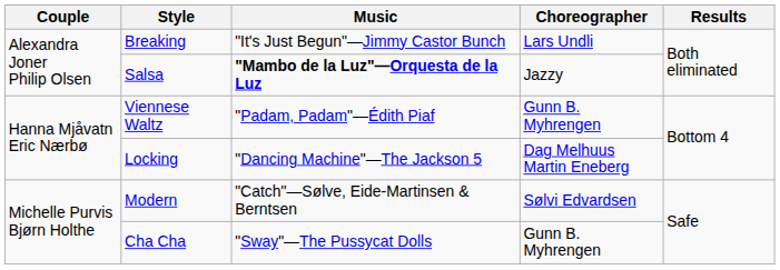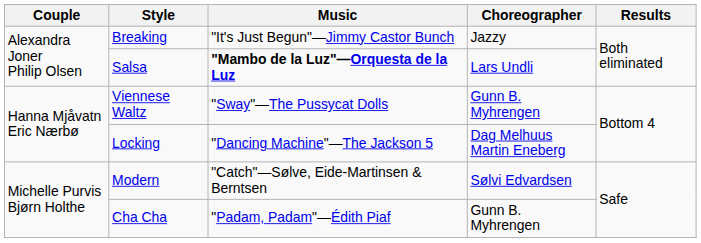 <table class="wikitable" width="90%">
 <tr>
 <th>Couple</th>
 <th>Style</th>
 <th>Music</th>
 <th>Choreographer</th>
 <th>Results</th>
 </tr>
 <tr>
 <td rowspan="2">Alexandra Joner<br>Philip Olsen</td>
 <td><a href='#'>Breaking</a></td>
 <td>"It's Just Begun"—<a href='#'>Jimmy Castor Bunch</a></td>
-<td><a href='#'>Lars Undli</a></td>
+<td>Jazzy</td>
 <td rowspan="2">Both eliminated</td>
 </tr>
 <tr>
 <td><a href='#'>Salsa</a></td>
 <td><strong>"Mambo de la Luz"—<a href='#'>Orquesta de la Luz</a></strong></td>
-<td>Jazzy</td>
+<td><a href='#'>Lars Undli</a></td>
 </tr>
 <tr>
 <td rowspan="2">Hanna Mjåvatn<br>Eric Nærbø</td>
 <td><a href='#'>Viennese Waltz</a></td>
-<td>"<a href='#'>Padam, Padam</a>"—<a href='#'>Édith Piaf</a></td>
+<td>"<a href='#'>Sway</a>"—<a href='#'>The Pussycat Dolls</a></td>
 <td><a href='#'>Gunn B. Myhrengen</a></td>
 <td rowspan="2">Bottom 4</td>
 </tr>
 <tr>
 <td><a href='#'>Locking</a></td>
 <td>"<a href='#'>Dancing Machine</a>"—<a href='#'>The Jackson 5</a></td>
 <td><a href='#'>Dag Melhuus</a><br><a href='#'>Martin Eneberg</a></td>
 </tr>
 <tr>
 <td rowspan="2">Michelle Purvis<br>Bjørn Holthe</td>
 <td><a href='#'>Modern</a></td>
 <td>"Catch"—Sølve, Eide-Martinsen & Berntsen</td>
 <td><a href='#'>Sølvi Edvardsen</a></td>
 <td rowspan="2">Safe</td>
 </tr>
 <tr>
 <td><a href='#'>Cha Cha</a></td>
-<td>"<a href='#'>Sway</a>"—<a href='#'>The Pussycat Dolls</a></td>
+<td>"<a href='#'>Padam, Padam</a>"—<a href='#'>Édith Piaf</a></td>
 <td>Gunn B. Myhrengen</td>
 </tr>
 </table>
